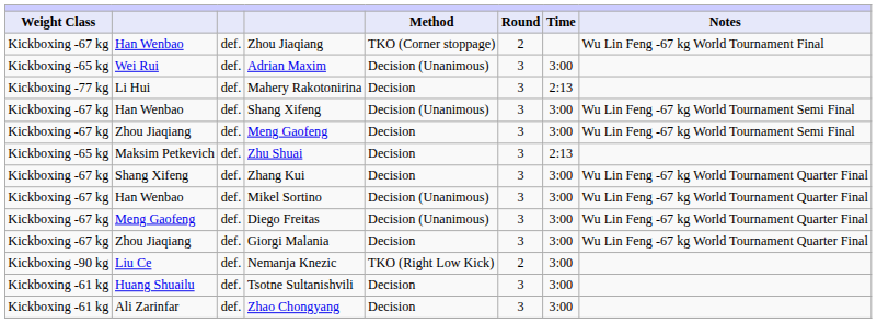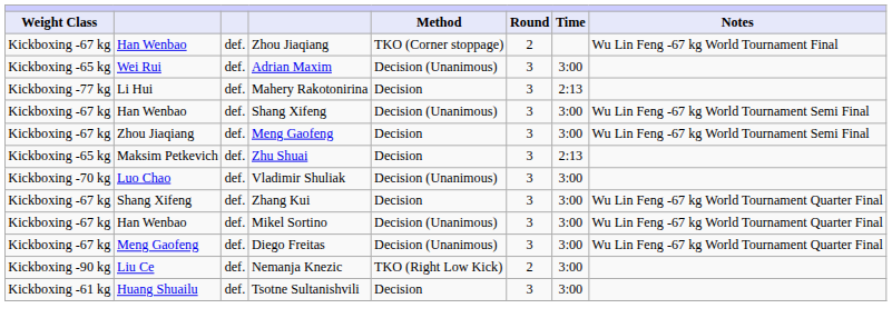 <table class="wikitable" style="font-size: 80%;">
 <tr>
 <th colspan="8" style="background-color: #ccf; color: #000080; text-align: center;"></th>
 </tr>
 <tr>
 <th colspan="1" style="background-color: #E6E8FA; color: #000000; text-align: center;">Weight Class</th>
 <th colspan="1" style="background-color: #E6E8FA; color: #000000; text-align: center;"></th>
 <th colspan="1" style="background-color: #E6E8FA; color: #000000; text-align: center;"></th>
 <th colspan="1" style="background-color: #E6E8FA; color: #000000; text-align: center;"></th>
 <th colspan="1" style="background-color: #E6E8FA; color: #000000; text-align: center;">Method</th>
 <th colspan="1" style="background-color: #E6E8FA; color: #000000; text-align: center;">Round</th>
 <th colspan="1" style="background-color: #E6E8FA; color: #000000; text-align: center;">Time</th>
 <th colspan="1" style="background-color: #E6E8FA; color: #000000; text-align: center;">Notes</th>
 </tr>
 <tr>
 <td>Kickboxing -67 kg</td>
 <td> <a href='#'>Han Wenbao</a></td>
 <td align=center>def.</td>
 <td> Zhou Jiaqiang</td>
 <td>TKO (Corner stoppage)</td>
 <td align=center>2</td>
 <td align=center></td>
 <td>Wu Lin Feng -67 kg World Tournament Final</td>
 </tr>
 <tr>
 <td>Kickboxing -65 kg</td>
 <td> <a href='#'>Wei Rui</a></td>
 <td align=center>def.</td>
 <td> <a href='#'>Adrian Maxim</a></td>
 <td>Decision (Unanimous)</td>
 <td align=center>3</td>
 <td align=center>3:00</td>
 <td></td>
 </tr>
 <tr>
 <td>Kickboxing -77 kg</td>
 <td> Li Hui</td>
 <td align=center>def.</td>
 <td> Mahery Rakotonirina</td>
 <td>Decision</td>
 <td align=center>3</td>
 <td align=center>2:13</td>
 <td></td>
 </tr>
 <tr>
 <td>Kickboxing -67 kg</td>
 <td> Han Wenbao</td>
 <td align=center>def.</td>
 <td> Shang Xifeng</td>
 <td>Decision (Unanimous)</td>
 <td align=center>3</td>
 <td align=center>3:00</td>
 <td>Wu Lin Feng -67 kg World Tournament Semi Final</td>
 </tr>
 <tr>
 <td>Kickboxing -67 kg</td>
 <td> Zhou Jiaqiang</td>
 <td align=center>def.</td>
 <td> <a href='#'>Meng Gaofeng</a></td>
 <td>Decision</td>
 <td align=center>3</td>
 <td align=center>3:00</td>
 <td>Wu Lin Feng -67 kg World Tournament Semi Final</td>
 </tr>
 <tr>
 <td>Kickboxing -65 kg</td>
 <td> Maksim Petkevich</td>
 <td align=center>def.</td>
 <td> <a href='#'>Zhu Shuai</a></td>
 <td>Decision</td>
 <td align=center>3</td>
 <td align=center>2:13</td>
 <td></td>
 </tr>
 <tr>
+<td>Kickboxing -70 kg</td>
+<td> <a href='#'>Luo Chao</a></td>
+<td align=center>def.</td>
+<td> Vladimir Shuliak</td>
+<td>Decision (Unanimous)</td>
+<td align=center>3</td>
+<td align=center>3:00</td>
+<td></td>
+</tr>
+<tr>
 <td>Kickboxing -67 kg</td>
 <td> Shang Xifeng</td>
 <td align=center>def.</td>
 <td> Zhang Kui</td>
 <td>Decision</td>
 <td align=center>3</td>
 <td align=center>3:00</td>
 <td>Wu Lin Feng -67 kg World Tournament Quarter Final</td>
 </tr>
 <tr>
 <td>Kickboxing -67 kg</td>
 <td> Han Wenbao</td>
 <td align=center>def.</td>
 <td> Mikel Sortino</td>
 <td>Decision (Unanimous)</td>
 <td align=center>3</td>
 <td align=center>3:00</td>
 <td>Wu Lin Feng -67 kg World Tournament Quarter Final</td>
 </tr>
 <tr>
 <td>Kickboxing -67 kg</td>
 <td> <a href='#'>Meng Gaofeng</a></td>
 <td align=center>def.</td>
 <td> Diego Freitas</td>
 <td>Decision (Unanimous)</td>
 <td align=center>3</td>
 <td align=center>3:00</td>
 <td>Wu Lin Feng -67 kg World Tournament Quarter Final</td>
 </tr>
 <tr>
-<td>Kickboxing -67 kg</td>
-<td> Zhou Jiaqiang</td>
-<td align=center>def.</td>
-<td> Giorgi Malania</td>
-<td>Decision</td>
-<td align=center>3</td>
-<td align=center>3:00</td>
-<td>Wu Lin Feng -67 kg World Tournament Quarter Final</td>
-</tr>
-<tr>
 <td>Kickboxing -90 kg</td>
 <td> <a href='#'>Liu Ce</a></td>
 <td align=center>def.</td>
 <td> Nemanja Knezic</td>
 <td>TKO (Right Low Kick)</td>
 <td align=center>2</td>
 <td align=center>3:00</td>
 <td></td>
 </tr>
 <tr>
 <td>Kickboxing -61 kg</td>
 <td> <a href='#'>Huang Shuailu</a></td>
 <td align=center>def.</td>
 <td> Tsotne Sultanishvili</td>
 <td>Decision</td>
 <td align=center>3</td>
 <td align=center>3:00</td>
 <td></td>
 </tr>
 <tr>
-<td>Kickboxing -61 kg</td>
-<td> Ali Zarinfar</td>
-<td align=center>def.</td>
-<td> <a href='#'>Zhao Chongyang</a></td>
-<td>Decision</td>
-<td align=center>3</td>
-<td align=center>3:00</td>
-<td></td>
-</tr>
-<tr>
 </tr>
 </table>
